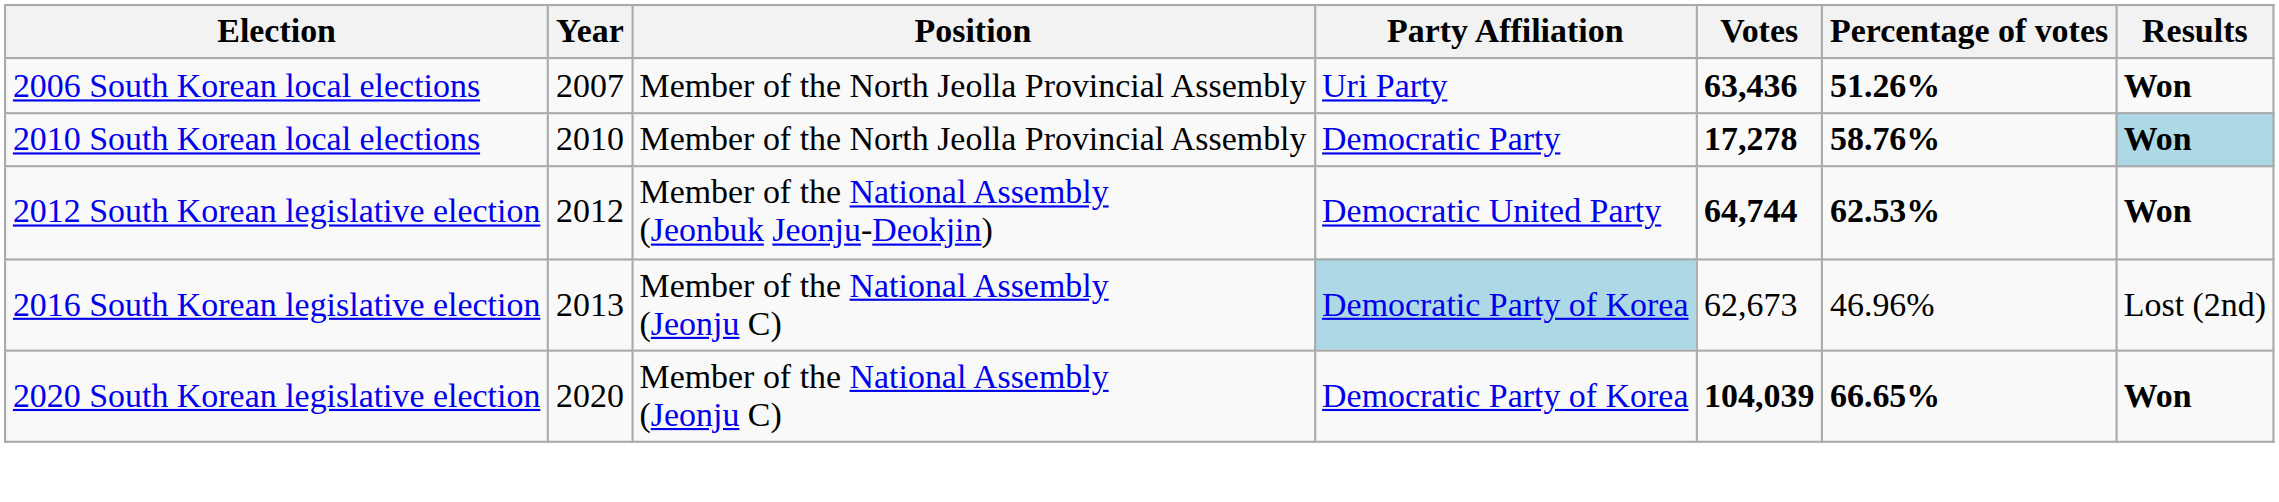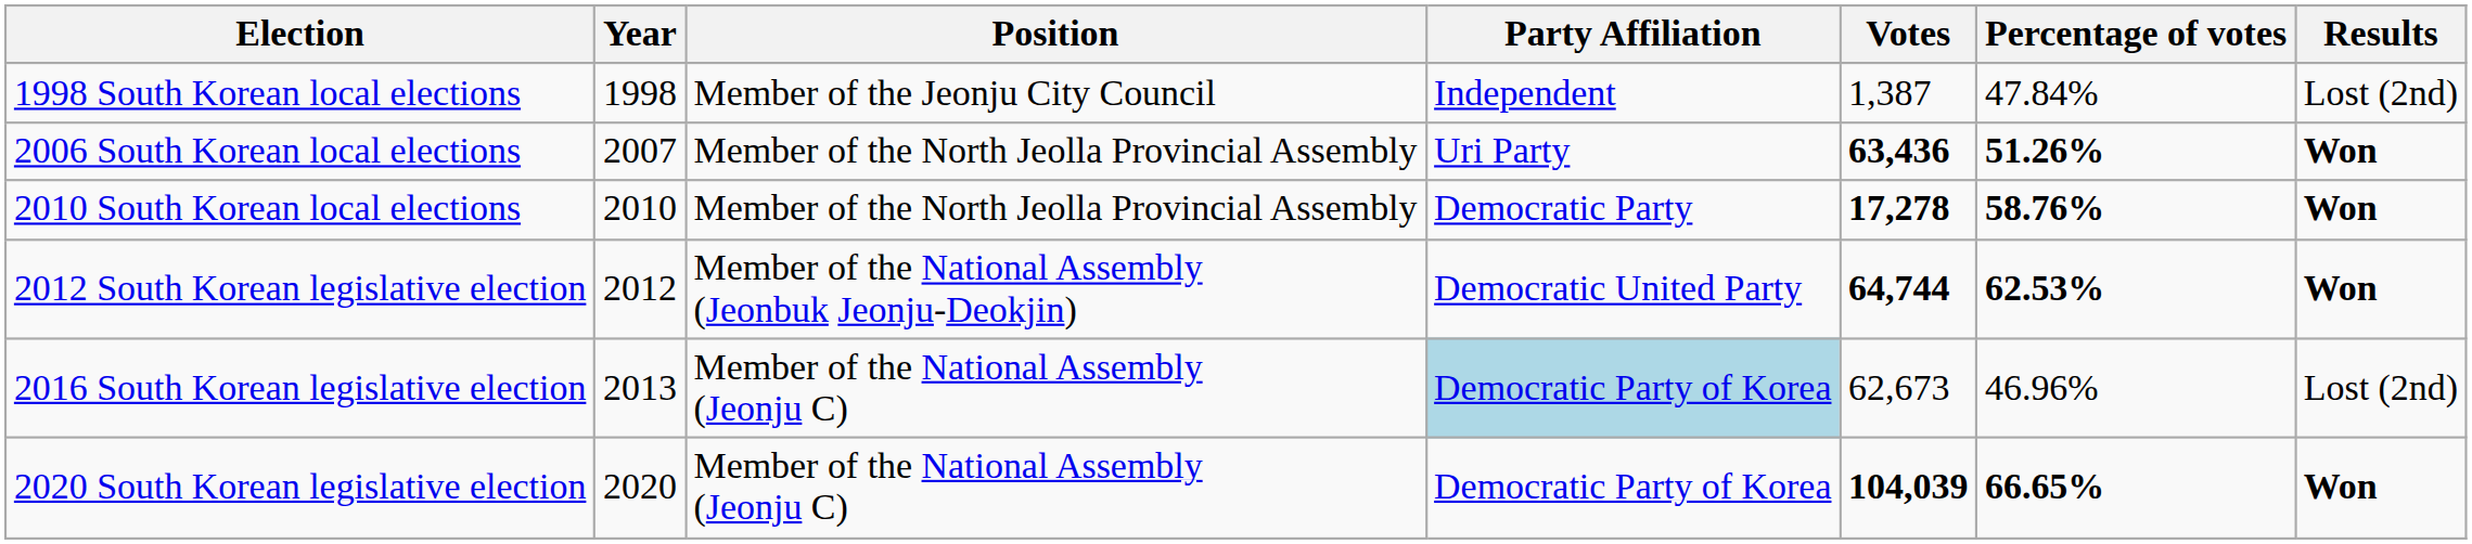 <table class="wikitable">
 <tr>
 <th>Election</th>
 <th>Year</th>
 <th>Position</th>
 <th>Party Affiliation</th>
 <th>Votes</th>
 <th>Percentage of votes</th>
 <th>Results</th>
+</tr>
+<tr>
+<td><a href='#'>1998 South Korean local elections</a></td>
+<td>1998</td>
+<td>Member of the Jeonju City Council</td>
+<td><a href='#'>Independent</a></td>
+<td>1,387</td>
+<td>47.84%</td>
+<td>Lost (2nd)</td>
 </tr>
 <tr>
 <td><a href='#'>2006 South Korean local elections</a></td>
 <td>2007</td>
 <td>Member of the North Jeolla Provincial Assembly</td>
 <td><a href='#'>Uri Party</a></td>
 <td><strong>63,436</strong></td>
 <td><strong>51.26%</strong></td>
 <td><strong>Won</strong></td>
 </tr>
 <tr>
 <td><a href='#'>2010 South Korean local elections</a></td>
 <td>2010</td>
 <td>Member of the North Jeolla Provincial Assembly</td>
 <td><a href='#'>Democratic Party</a></td>
 <td><strong>17,278</strong></td>
 <td><strong>58.76%</strong></td>
-<td style="background: lightblue;"><strong>Won</strong></td>
+<td><strong>Won</strong></td>
 </tr>
 <tr>
 <td><a href='#'>2012 South Korean legislative election</a></td>
 <td>2012</td>
 <td>Member of the <a href='#'>National Assembly</a><br>(<a href='#'>Jeonbuk</a> <a href='#'>Jeonju</a>-<a href='#'>Deokjin</a>)</td>
 <td><a href='#'>Democratic United Party</a></td>
 <td><strong>64,744</strong></td>
 <td><strong>62.53%</strong></td>
 <td><strong>Won</strong></td>
 </tr>
 <tr>
 <td><a href='#'>2016 South Korean legislative election</a></td>
 <td>2013</td>
 <td>Member of the <a href='#'>National Assembly</a><br>(<a href='#'>Jeonju</a> C)</td>
 <td style="background: lightblue;"><a href='#'>Democratic Party of Korea</a></td>
 <td>62,673</td>
 <td>46.96%</td>
 <td>Lost (2nd)</td>
 </tr>
 <tr>
 <td><a href='#'>2020 South Korean legislative election</a></td>
 <td>2020</td>
 <td>Member of the <a href='#'>National Assembly</a><br>(<a href='#'>Jeonju</a> C)</td>
 <td><a href='#'>Democratic Party of Korea</a></td>
 <td><strong>104,039</strong></td>
 <td><strong>66.65%</strong></td>
 <td><strong>Won</strong></td>
 </tr>
 </table>
